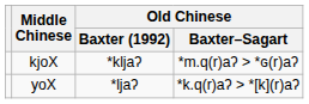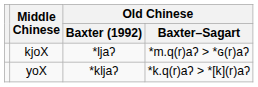 <table class="wikitable" style="text-align: center;">
 <tr>
 <th rowspan="2"></th>
 <th rowspan="2">Middle<br>Chinese</th>
 <th colspan="2">Old Chinese</th>
 </tr>
 <tr>
 <th>Baxter (1992)</th>
 <th>Baxter–Sagart</th>
 </tr>
 <tr>
 <td></td>
 <td>kjoX</td>
-<td>*kljaʔ</td>
+<td>*ljaʔ</td>
 <td>*m.q(r)aʔ > *ɢ(r)aʔ</td>
 </tr>
 <tr>
 <td></td>
 <td>yoX</td>
-<td>*ljaʔ</td>
+<td>*kljaʔ</td>
 <td>*k.q(r)aʔ > *[k](r)aʔ</td>
 </tr>
 </table>
